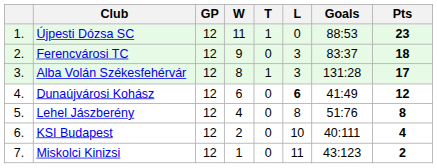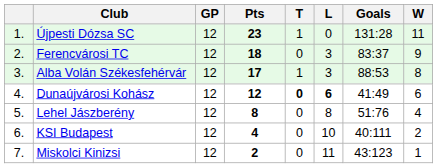 <table class="wikitable">
 <tr>
 <th width="30"></th>
 <th width="200">Club</th>
 <th width="30">GP</th>
-<th width="30">W</th>
+<th width="70">Pts</th>
 <th width="30">T</th>
 <th width="30">L</th>
 <th width="70">Goals</th>
-<th width="70">Pts</th>
+<th width="30">W</th>
 </tr>
 <tr bgcolor="#e6fae6" align="center">
 <td>1.</td>
 <td align="left"><a href='#'>Újpesti Dózsa SC</a></td>
 <td>12</td>
-<td>11</td>
+<td><strong>23</strong></td>
 <td>1</td>
 <td>0</td>
-<td>88:53</td>
-<td><strong>23</strong></td>
+<td>131:28</td>
+<td>11</td>
 </tr>
 <tr bgcolor="#e6fae6" align="center">
 <td>2.</td>
 <td align="left"><a href='#'>Ferencvárosi TC</a></td>
 <td>12</td>
-<td>9</td>
+<td><strong>18</strong></td>
 <td>0</td>
 <td>3</td>
 <td>83:37</td>
-<td><strong>18</strong></td>
+<td>9</td>
 </tr>
 <tr bgcolor="#e6fae6" align="center">
 <td>3.</td>
 <td align="left"><a href='#'>Alba Volán Székesfehérvár</a></td>
 <td>12</td>
-<td>8</td>
+<td><strong>17</strong></td>
 <td>1</td>
 <td>3</td>
-<td>131:28</td>
-<td><strong>17</strong></td>
+<td>88:53</td>
+<td>8</td>
 </tr>
 <tr bgcolor="#FFFFFF" align="center">
 <td>4.</td>
 <td align="left"><a href='#'>Dunaújvárosi Kohász</a></td>
 <td>12</td>
-<td>6</td>
-<td>0</td>
+<td><strong>12</strong></td>
+<td><strong>0</strong></td>
 <td><strong>6</strong></td>
 <td>41:49</td>
-<td><strong>12</strong></td>
+<td>6</td>
 </tr>
 <tr bgcolor="#FFFFFF" align="center">
 <td>5.</td>
 <td align="left"><a href='#'>Lehel Jászberény</a></td>
 <td>12</td>
-<td>4</td>
+<td><strong>8</strong></td>
 <td>0</td>
 <td>8</td>
 <td>51:76</td>
-<td><strong>8</strong></td>
+<td>4</td>
 </tr>
 <tr bgcolor="#FFFFFF" align="center">
 <td>6.</td>
 <td align="left"><a href='#'>KSI Budapest</a></td>
 <td>12</td>
-<td>2</td>
+<td><strong>4</strong></td>
 <td>0</td>
 <td>10</td>
 <td>40:111</td>
-<td><strong>4</strong></td>
+<td>2</td>
 </tr>
 <tr bgcolor="#FFFFFF" align="center">
 <td>7.</td>
 <td align="left"><a href='#'>Miskolci Kinizsi</a></td>
 <td>12</td>
-<td>1</td>
+<td><strong>2</strong></td>
 <td>0</td>
 <td>11</td>
 <td>43:123</td>
-<td><strong>2</strong></td>
+<td>1</td>
 </tr>
 </table>
